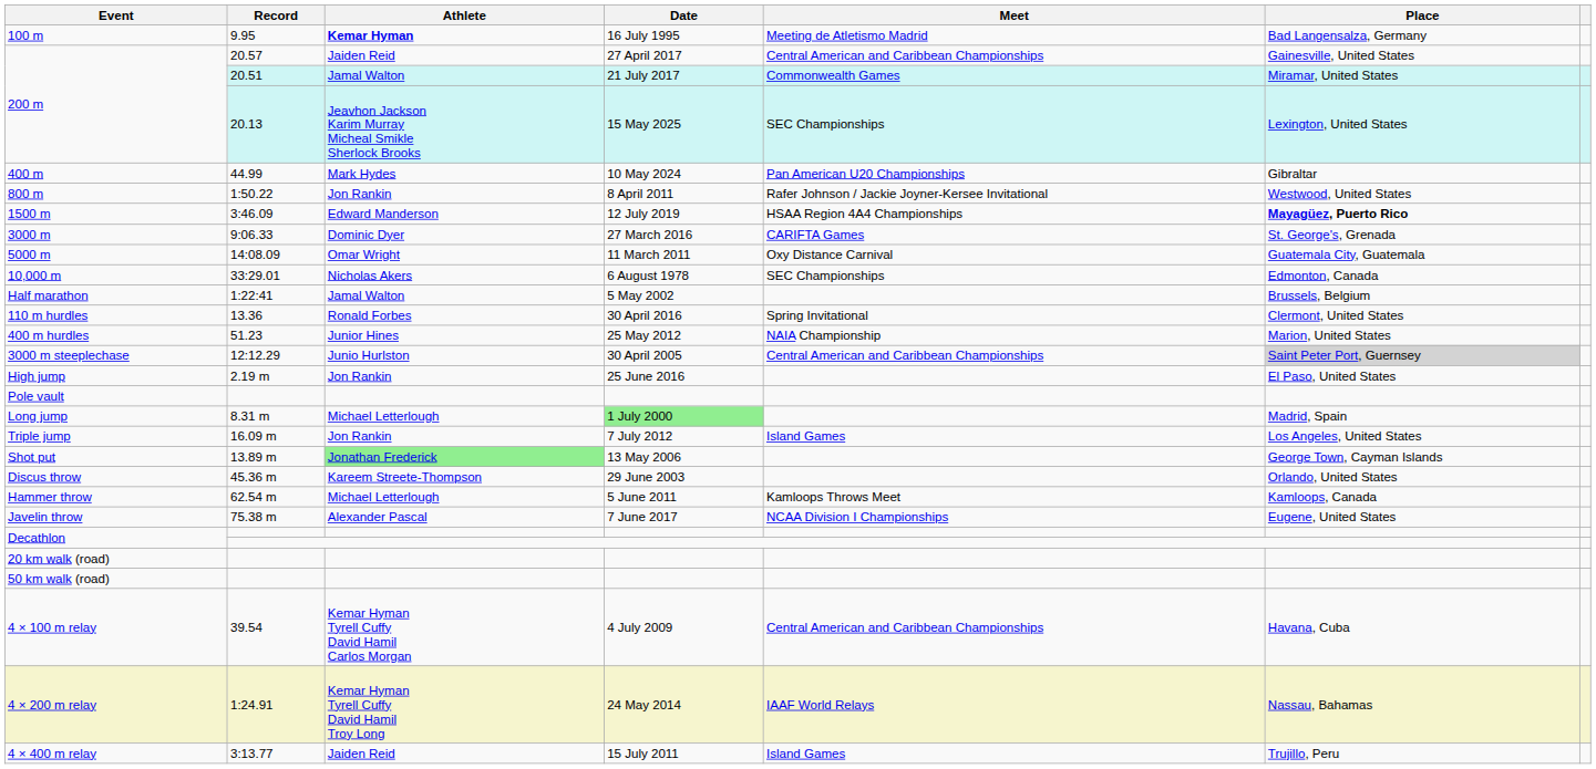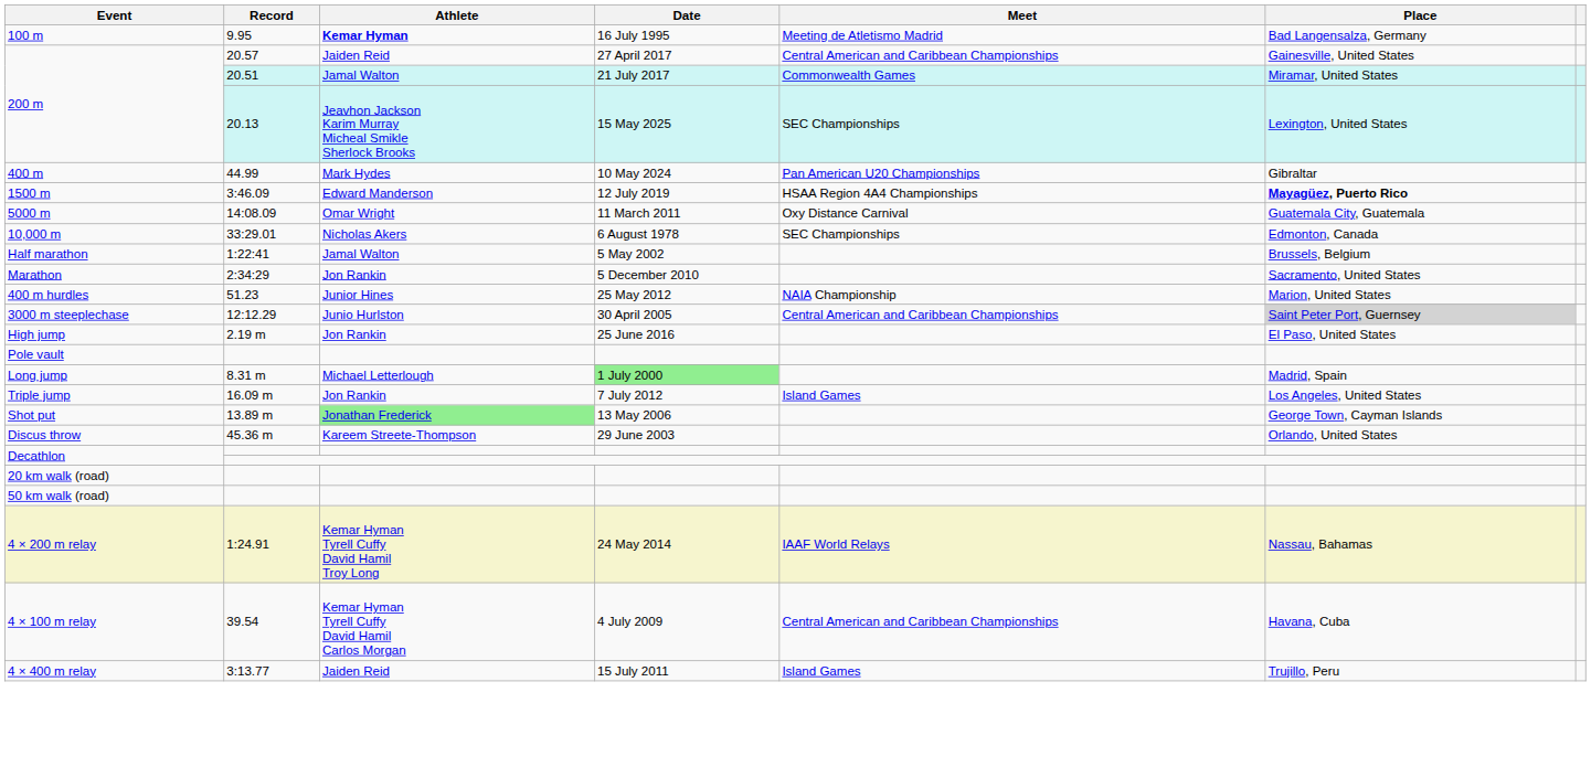 <table class="wikitable" style="font-size:95%; width: 95%;">
 <tr>
 <th>Event</th>
 <th>Record</th>
 <th>Athlete</th>
 <th>Date</th>
 <th>Meet</th>
 <th>Place</th>
 <th></th>
 </tr>
 <tr>
 <td><a href='#'>100 m</a></td>
 <td>9.95 </td>
 <td><strong><a href='#'>Kemar Hyman</a></strong></td>
 <td>16 July 1995</td>
 <td><a href='#'>Meeting de Atletismo Madrid</a></td>
 <td><a href='#'>Bad Langensalza</a>, Germany</td>
 <td></td>
 </tr>
 <tr>
 <td rowspan="3"><a href='#'>200 m</a></td>
 <td>20.57 </td>
 <td><a href='#'>Jaiden Reid</a></td>
 <td>27 April 2017</td>
 <td><a href='#'>Central American and Caribbean Championships</a></td>
 <td><a href='#'>Gainesville</a>, United States</td>
 <td></td>
 </tr>
 <tr bgcolor=#CEF6F5>
 <td>20.51 </td>
 <td><a href='#'>Jamal Walton</a></td>
 <td>21 July 2017</td>
 <td><a href='#'>Commonwealth Games</a></td>
 <td><a href='#'>Miramar</a>, United States</td>
 <td></td>
 </tr>
 <tr bgcolor=#CEF6F5>
 <td>20.13 </td>
 <td><br><a href='#'>Jeavhon Jackson</a><br><a href='#'>Karim Murray</a><br><a href='#'>Micheal Smikle</a><br><a href='#'>Sherlock Brooks</a></td>
 <td>15 May 2025</td>
 <td>SEC Championships</td>
 <td><a href='#'>Lexington</a>, United States</td>
 <td></td>
 </tr>
 <tr>
 <td><a href='#'>400 m</a></td>
 <td>44.99</td>
 <td><a href='#'>Mark Hydes</a></td>
 <td>10 May 2024</td>
 <td><a href='#'>Pan American U20 Championships</a></td>
 <td>Gibraltar</td>
 <td></td>
 </tr>
 <tr>
-<td><a href='#'>800 m</a></td>
-<td>1:50.22</td>
-<td><a href='#'>Jon Rankin</a></td>
-<td>8 April 2011</td>
-<td>Rafer Johnson / Jackie Joyner-Kersee Invitational</td>
-<td><a href='#'>Westwood</a>, United States</td>
-<td></td>
-</tr>
-<tr>
 <td><a href='#'>1500 m</a></td>
 <td>3:46.09</td>
 <td><a href='#'>Edward Manderson</a></td>
 <td>12 July 2019</td>
 <td>HSAA Region 4A4 Championships</td>
 <td><strong><a href='#'>Mayagüez</a>, Puerto Rico</strong></td>
-<td></td>
-</tr>
-<tr>
-<td><a href='#'>3000 m</a></td>
-<td>9:06.33</td>
-<td><a href='#'>Dominic Dyer</a></td>
-<td>27 March 2016</td>
-<td><a href='#'>CARIFTA Games</a></td>
-<td><a href='#'>St. George's</a>, Grenada</td>
 <td></td>
 </tr>
 <tr>
 <td><a href='#'>5000 m</a></td>
 <td>14:08.09</td>
 <td><a href='#'>Omar Wright</a></td>
 <td>11 March 2011</td>
 <td>Oxy Distance Carnival</td>
 <td><a href='#'>Guatemala City</a>, Guatemala</td>
 <td></td>
 </tr>
 <tr>
 <td><a href='#'>10,000 m</a></td>
 <td>33:29.01</td>
 <td><a href='#'>Nicholas Akers</a></td>
 <td>6 August 1978</td>
 <td>SEC Championships</td>
 <td><a href='#'>Edmonton</a>, Canada</td>
 <td></td>
 </tr>
 <tr>
 <td><a href='#'>Half marathon</a></td>
 <td>1:22:41</td>
 <td><a href='#'>Jamal Walton</a></td>
 <td>5 May 2002</td>
 <td></td>
 <td><a href='#'>Brussels</a>, Belgium</td>
 <td></td>
 </tr>
 <tr>
-<td><a href='#'>110 m hurdles</a></td>
-<td>13.36 </td>
-<td><a href='#'>Ronald Forbes</a></td>
-<td>30 April 2016</td>
-<td>Spring Invitational</td>
-<td><a href='#'>Clermont</a>, United States</td>
+<td><a href='#'>Marathon</a></td>
+<td>2:34:29</td>
+<td><a href='#'>Jon Rankin</a></td>
+<td>5 December 2010</td>
+<td></td>
+<td><a href='#'>Sacramento</a>, United States</td>
 <td></td>
 </tr>
 <tr>
 <td><a href='#'>400 m hurdles</a></td>
 <td>51.23</td>
 <td><a href='#'>Junior Hines</a></td>
 <td>25 May 2012</td>
 <td><a href='#'>NAIA</a> Championship</td>
 <td><a href='#'>Marion</a>, United States</td>
 <td></td>
 </tr>
 <tr>
 <td><a href='#'>3000 m steeplechase</a></td>
 <td>12:12.29</td>
 <td><a href='#'>Junio Hurlston</a></td>
 <td>30 April 2005</td>
 <td><a href='#'>Central American and Caribbean Championships</a></td>
 <td style="background: lightgrey;"><a href='#'>Saint Peter Port</a>, Guernsey</td>
 <td></td>
 </tr>
 <tr>
 <td><a href='#'>High jump</a></td>
 <td>2.19 m</td>
 <td><a href='#'>Jon Rankin</a></td>
 <td>25 June 2016</td>
 <td></td>
 <td><a href='#'>El Paso</a>, United States</td>
 <td></td>
 </tr>
 <tr>
 <td><a href='#'>Pole vault</a></td>
 <td></td>
 <td></td>
 <td></td>
 <td></td>
 <td></td>
 <td></td>
 </tr>
 <tr>
 <td><a href='#'>Long jump</a></td>
 <td>8.31 m</td>
 <td><a href='#'>Michael Letterlough</a></td>
 <td style="background: lightgreen;">1 July 2000</td>
 <td></td>
 <td><a href='#'>Madrid</a>, Spain</td>
 <td></td>
 </tr>
 <tr>
 <td><a href='#'>Triple jump</a></td>
 <td>16.09 m</td>
 <td><a href='#'>Jon Rankin</a></td>
 <td>7 July 2012</td>
 <td><a href='#'>Island Games</a></td>
 <td><a href='#'>Los Angeles</a>, United States</td>
 <td></td>
 </tr>
 <tr>
 <td><a href='#'>Shot put</a></td>
 <td>13.89 m</td>
 <td style="background: lightgreen;"><a href='#'>Jonathan Frederick</a></td>
 <td>13 May 2006</td>
 <td></td>
 <td><a href='#'>George Town</a>, Cayman Islands</td>
 <td></td>
 </tr>
 <tr>
 <td><a href='#'>Discus throw</a></td>
 <td>45.36 m</td>
 <td><a href='#'>Kareem Streete-Thompson</a></td>
 <td>29 June 2003</td>
 <td></td>
 <td><a href='#'>Orlando</a>, United States</td>
 <td></td>
 </tr>
 <tr>
-<td><a href='#'>Hammer throw</a></td>
-<td>62.54 m</td>
-<td><a href='#'>Michael Letterlough</a></td>
-<td>5 June 2011</td>
-<td>Kamloops Throws Meet</td>
-<td><a href='#'>Kamloops</a>, Canada</td>
-<td></td>
-</tr>
-<tr>
-<td><a href='#'>Javelin throw</a></td>
-<td>75.38 m</td>
-<td><a href='#'>Alexander Pascal</a></td>
-<td>7 June 2017</td>
-<td><a href='#'>NCAA Division I Championships</a></td>
-<td><a href='#'>Eugene</a>, United States</td>
-<td></td>
-</tr>
-<tr>
 <td rowspan=2><a href='#'>Decathlon</a></td>
 <td></td>
 <td></td>
 <td></td>
 <td></td>
 <td></td>
 <td></td>
 </tr>
 <tr>
 <td colspan=5></td>
 <td></td>
 </tr>
 <tr>
 <td><a href='#'>20 km walk</a> (road)</td>
 <td></td>
 <td></td>
 <td></td>
 <td></td>
 <td></td>
 <td></td>
 </tr>
 <tr>
 <td><a href='#'>50 km walk</a> (road)</td>
 <td></td>
 <td></td>
 <td></td>
 <td></td>
 <td></td>
 <td></td>
 </tr>
+<tr style="background:#f6F5CE;">
+<td><a href='#'>4 × 200 m relay</a></td>
+<td>1:24.91</td>
+<td><br><a href='#'>Kemar Hyman</a><br><a href='#'>Tyrell Cuffy</a><br><a href='#'>David Hamil</a><br><a href='#'>Troy Long</a></td>
+<td>24 May 2014</td>
+<td><a href='#'>IAAF World Relays</a></td>
+<td><a href='#'>Nassau</a>, Bahamas</td>
+<td></td>
+</tr>
 <tr>
 <td><a href='#'>4 × 100 m relay</a></td>
 <td>39.54</td>
 <td><br><a href='#'>Kemar Hyman</a><br><a href='#'>Tyrell Cuffy</a><br><a href='#'>David Hamil</a><br><a href='#'>Carlos Morgan</a></td>
 <td>4 July 2009</td>
 <td><a href='#'>Central American and Caribbean Championships</a></td>
 <td><a href='#'>Havana</a>, Cuba</td>
-<td></td>
-</tr>
-<tr style="background:#f6F5CE;">
-<td><a href='#'>4 × 200 m relay</a></td>
-<td>1:24.91</td>
-<td><br><a href='#'>Kemar Hyman</a><br><a href='#'>Tyrell Cuffy</a><br><a href='#'>David Hamil</a><br><a href='#'>Troy Long</a></td>
-<td>24 May 2014</td>
-<td><a href='#'>IAAF World Relays</a></td>
-<td><a href='#'>Nassau</a>, Bahamas</td>
 <td></td>
 </tr>
 <tr>
 <td><a href='#'>4 × 400 m relay</a></td>
 <td>3:13.77</td>
 <td><a href='#'>Jaiden Reid</a></td>
 <td>15 July 2011</td>
 <td><a href='#'>Island Games</a></td>
 <td><a href='#'>Trujillo</a>, Peru</td>
 <td></td>
 </tr>
 </table>
